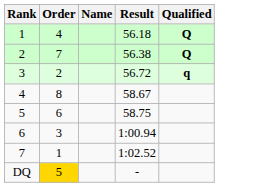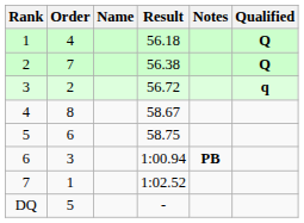 <table class="wikitable sortable" style="text-align:center">
 <tr>
 <th>Rank</th>
 <th>Order</th>
 <th>Name</th>
 <th>Result</th>
+<th>Notes</th>
 <th>Qualified</th>
 </tr>
 <tr style="background:#cfc;">
 <td>1</td>
 <td>4</td>
 <td align="left"></td>
 <td>56.18</td>
+<td></td>
 <td><strong>Q</strong></td>
 </tr>
 <tr style="background:#cfc;">
 <td>2</td>
 <td>7</td>
 <td align="left"></td>
 <td>56.38</td>
+<td></td>
 <td><strong>Q</strong></td>
 </tr>
 <tr style="background:#dfd;">
 <td>3</td>
 <td>2</td>
 <td align="left"></td>
 <td>56.72</td>
+<td></td>
 <td><strong>q</strong></td>
 </tr>
 <tr>
 <td>4</td>
 <td>8</td>
 <td align="left"></td>
 <td>58.67</td>
 <td></td>
+<td></td>
 </tr>
 <tr>
 <td>5</td>
 <td>6</td>
 <td align="left"></td>
 <td>58.75</td>
 <td></td>
+<td></td>
 </tr>
 <tr>
 <td>6</td>
 <td>3</td>
 <td align="left"></td>
 <td>1:00.94</td>
+<td><strong>PB</strong></td>
 <td></td>
 </tr>
 <tr>
 <td>7</td>
 <td>1</td>
 <td align="left"></td>
 <td>1:02.52</td>
 <td></td>
+<td></td>
 </tr>
 <tr>
 <td>DQ</td>
-<td style="background: gold;">5</td>
+<td>5</td>
 <td align="left"></td>
 <td>-</td>
 <td></td>
+<td></td>
 </tr>
 </table>
